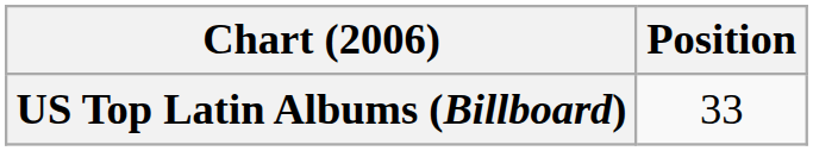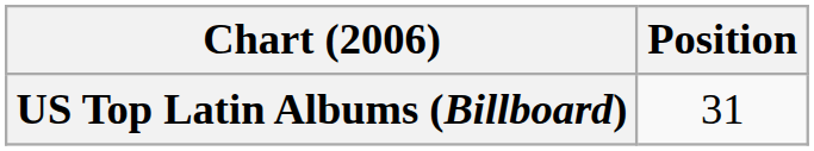 <table class="wikitable plainrowheaders" style="text-align:center">
 <tr>
 <th scope="col">Chart (2006)</th>
 <th scope="col">Position</th>
 </tr>
 <tr>
 <th scope="row">US Top Latin Albums (<em>Billboard</em>)</th>
-<td>33</td>
+<td>31</td>
 </tr>
 </table>
